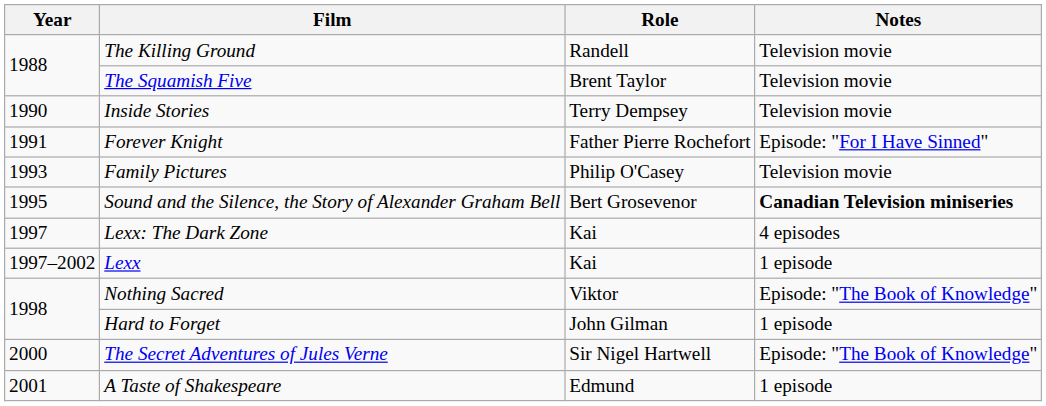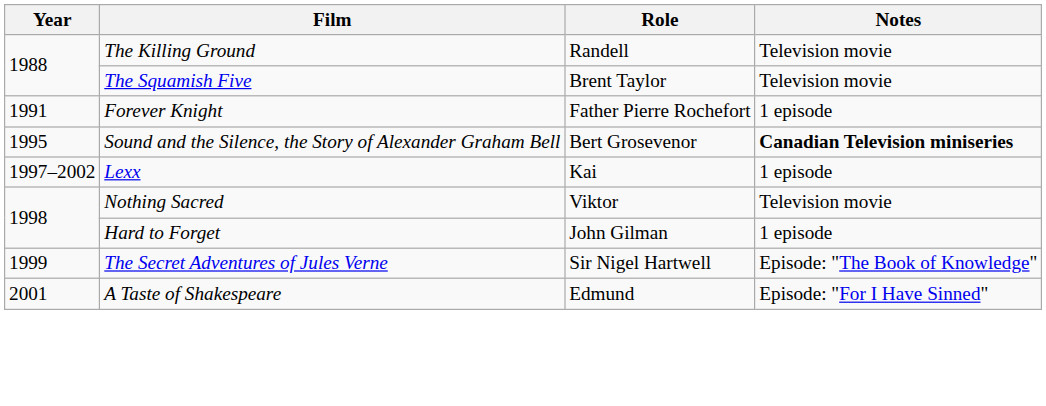 <table class="wikitable sortable">
 <tr>
 <th>Year</th>
 <th>Film</th>
 <th>Role</th>
 <th class="unsortable">Notes</th>
 </tr>
 <tr>
 <td rowspan=2>1988</td>
 <td data-sort-value="Killing Ground, The"><em>The Killing Ground</em></td>
 <td>Randell</td>
 <td>Television movie</td>
 </tr>
 <tr>
 <td data-sort-value="Squamish Five, The"><em><a href='#'>The Squamish Five</a></em></td>
 <td>Brent Taylor</td>
 <td>Television movie</td>
 </tr>
 <tr>
-<td>1990</td>
-<td><em>Inside Stories</em></td>
-<td>Terry Dempsey</td>
-<td>Television movie</td>
-</tr>
-<tr>
 <td>1991</td>
 <td><em>Forever Knight</em></td>
 <td>Father Pierre Rochefort</td>
-<td>Episode: "<a href='#'>For I Have Sinned</a>"</td>
-</tr>
-<tr>
-<td>1993</td>
-<td><em>Family Pictures</em></td>
-<td>Philip O'Casey</td>
-<td>Television movie</td>
+<td>1 episode</td>
 </tr>
 <tr>
 <td>1995</td>
 <td><em>Sound and the Silence, the Story of Alexander Graham Bell</em></td>
 <td>Bert Grosevenor</td>
 <td><strong>Canadian Television miniseries</strong></td>
-</tr>
-<tr>
-<td>1997</td>
-<td><em>Lexx: The Dark Zone</em></td>
-<td>Kai</td>
-<td>4 episodes</td>
 </tr>
 <tr>
 <td>1997–2002</td>
 <td><em><a href='#'>Lexx</a></em></td>
 <td>Kai</td>
 <td>1 episode</td>
 </tr>
 <tr>
 <td rowspan=2>1998</td>
 <td><em>Nothing Sacred</em></td>
 <td>Viktor</td>
-<td>Episode: "<a href='#'>The Book of Knowledge</a>"</td>
+<td>Television movie</td>
 </tr>
 <tr>
 <td><em>Hard to Forget</em></td>
 <td>John Gilman</td>
 <td>1 episode</td>
 </tr>
 <tr>
-<td>2000</td>
+<td>1999</td>
 <td data-sort-value="Secret Adventures of Jules Verne, The"><em><a href='#'>The Secret Adventures of Jules Verne</a></em></td>
 <td>Sir Nigel Hartwell</td>
 <td>Episode: "<a href='#'>The Book of Knowledge</a>"</td>
 </tr>
 <tr>
 <td>2001</td>
 <td data-sort-value="Taste of Shakespeare, A"><em>A Taste of Shakespeare</em></td>
 <td>Edmund</td>
-<td>1 episode</td>
+<td>Episode: "<a href='#'>For I Have Sinned</a>"</td>
 </tr>
 </table>
